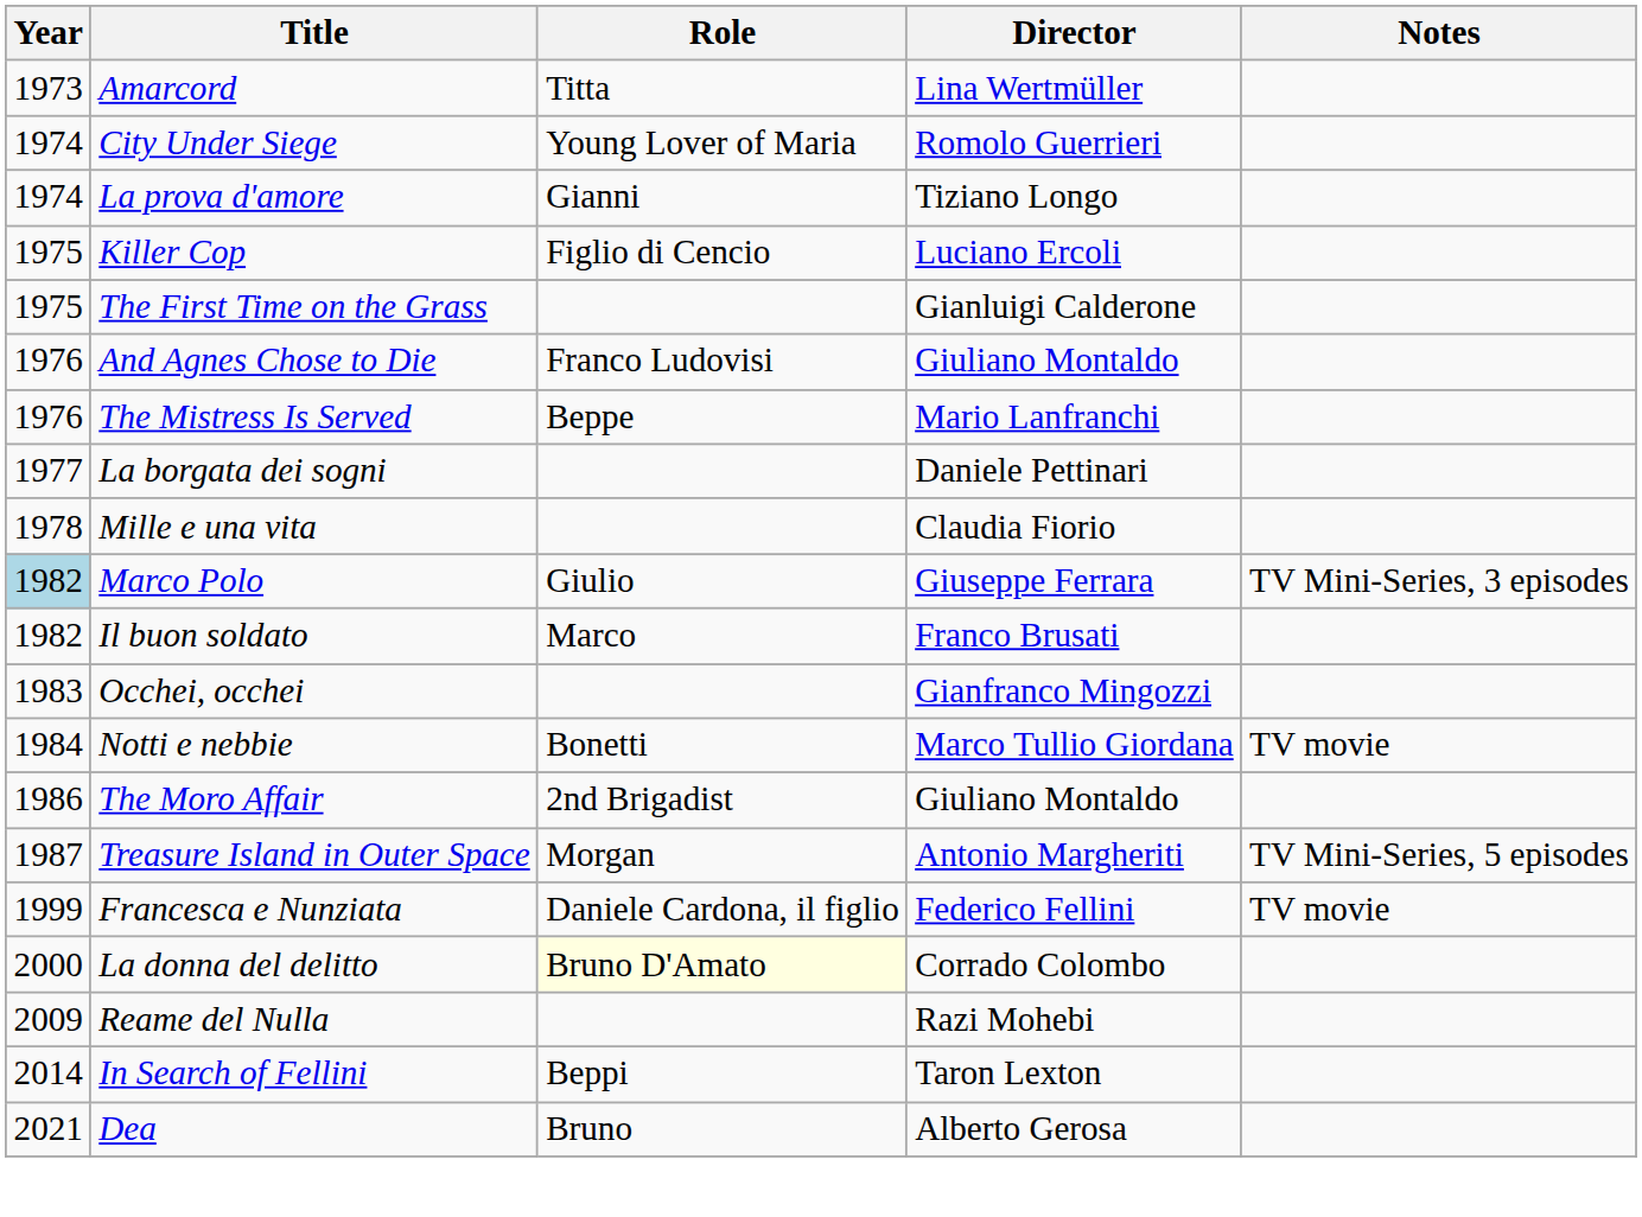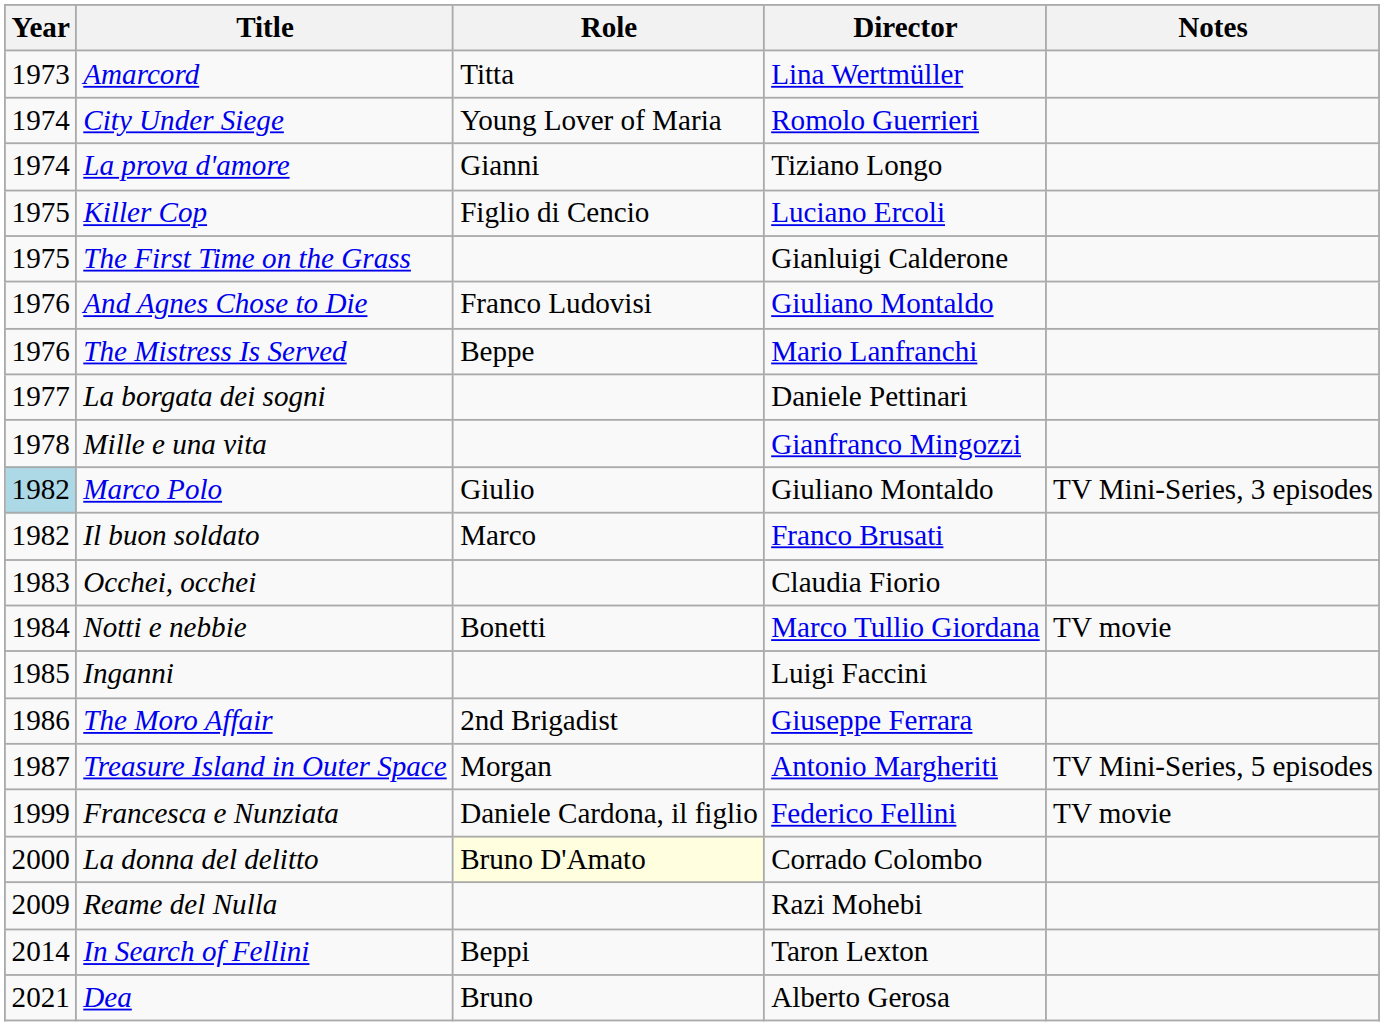 <table class="wikitable">
 <tr>
 <th>Year</th>
 <th>Title</th>
 <th>Role</th>
 <th>Director</th>
 <th>Notes</th>
 </tr>
 <tr>
 <td>1973</td>
 <td><em><a href='#'>Amarcord</a></em></td>
 <td>Titta</td>
 <td><a href='#'>Lina Wertmüller</a></td>
 <td></td>
 </tr>
 <tr>
 <td>1974</td>
 <td><em><a href='#'>City Under Siege</a></em></td>
 <td>Young Lover of Maria</td>
 <td><a href='#'>Romolo Guerrieri</a></td>
 <td></td>
 </tr>
 <tr>
 <td>1974</td>
 <td><em><a href='#'>La prova d'amore</a></em></td>
 <td>Gianni</td>
 <td>Tiziano Longo</td>
 <td></td>
 </tr>
 <tr>
 <td>1975</td>
 <td><em><a href='#'>Killer Cop</a></em></td>
 <td>Figlio di Cencio</td>
 <td><a href='#'>Luciano Ercoli</a></td>
 <td></td>
 </tr>
 <tr>
 <td>1975</td>
 <td><em><a href='#'>The First Time on the Grass</a></em></td>
 <td></td>
 <td>Gianluigi Calderone</td>
 <td></td>
 </tr>
 <tr>
 <td>1976</td>
 <td><em><a href='#'>And Agnes Chose to Die</a></em></td>
 <td>Franco Ludovisi</td>
 <td><a href='#'>Giuliano Montaldo</a></td>
 <td></td>
 </tr>
 <tr>
 <td>1976</td>
 <td><em><a href='#'>The Mistress Is Served</a></em></td>
 <td>Beppe</td>
 <td><a href='#'>Mario Lanfranchi</a></td>
 <td></td>
 </tr>
 <tr>
 <td>1977</td>
 <td><em>La borgata dei sogni</em></td>
 <td></td>
 <td>Daniele Pettinari</td>
 <td></td>
 </tr>
 <tr>
 <td>1978</td>
 <td><em>Mille e una vita</em></td>
 <td></td>
-<td>Claudia Fiorio</td>
+<td><a href='#'>Gianfranco Mingozzi</a></td>
 <td></td>
 </tr>
 <tr>
 <td style="background: lightblue;">1982</td>
 <td><em><a href='#'>Marco Polo</a></em></td>
 <td>Giulio</td>
-<td><a href='#'>Giuseppe Ferrara</a></td>
+<td>Giuliano Montaldo</td>
 <td>TV Mini-Series, 3 episodes</td>
 </tr>
 <tr>
 <td>1982</td>
 <td><em>Il buon soldato</em></td>
 <td>Marco</td>
 <td><a href='#'>Franco Brusati</a></td>
 <td></td>
 </tr>
 <tr>
 <td>1983</td>
 <td><em>Occhei, occhei</em></td>
 <td></td>
-<td><a href='#'>Gianfranco Mingozzi</a></td>
+<td>Claudia Fiorio</td>
 <td></td>
 </tr>
 <tr>
 <td>1984</td>
 <td><em>Notti e nebbie</em></td>
 <td>Bonetti</td>
 <td><a href='#'>Marco Tullio Giordana</a></td>
 <td>TV movie</td>
 </tr>
 <tr>
+<td>1985</td>
+<td><em>Inganni</em></td>
+<td></td>
+<td>Luigi Faccini</td>
+<td></td>
+</tr>
+<tr>
 <td>1986</td>
 <td><em><a href='#'>The Moro Affair</a></em></td>
 <td>2nd Brigadist</td>
-<td>Giuliano Montaldo</td>
+<td><a href='#'>Giuseppe Ferrara</a></td>
 <td></td>
 </tr>
 <tr>
 <td>1987</td>
 <td><em><a href='#'>Treasure Island in Outer Space</a></em></td>
 <td>Morgan</td>
 <td><a href='#'>Antonio Margheriti</a></td>
 <td>TV Mini-Series, 5 episodes</td>
 </tr>
 <tr>
 <td>1999</td>
 <td><em>Francesca e Nunziata</em></td>
 <td>Daniele Cardona, il figlio</td>
 <td><a href='#'>Federico Fellini</a></td>
 <td>TV movie</td>
 </tr>
 <tr>
 <td>2000</td>
 <td><em>La donna del delitto</em></td>
 <td style="background: lightyellow;">Bruno D'Amato</td>
 <td>Corrado Colombo</td>
 <td></td>
 </tr>
 <tr>
 <td>2009</td>
 <td><em>Reame del Nulla</em></td>
 <td></td>
 <td>Razi Mohebi</td>
 <td></td>
 </tr>
 <tr>
 <td>2014</td>
 <td><em><a href='#'>In Search of Fellini</a></em></td>
 <td>Beppi</td>
 <td>Taron Lexton</td>
 <td></td>
 </tr>
 <tr>
 <td>2021</td>
 <td><em><a href='#'>Dea</a></em></td>
 <td>Bruno</td>
 <td>Alberto Gerosa</td>
 <td></td>
 </tr>
 </table>
